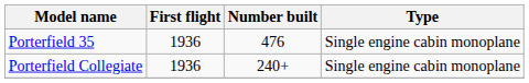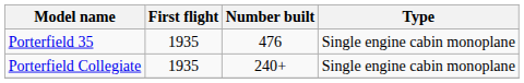 <table class="wikitable sortable">
 <tr>
 <th>Model name</th>
 <th>First flight</th>
 <th>Number built</th>
 <th>Type</th>
 </tr>
 <tr>
 <td align=left><a href='#'>Porterfield 35</a></td>
-<td align=center>1936</td>
+<td align=center>1935</td>
 <td align=center>476</td>
 <td align=left>Single engine cabin monoplane</td>
 </tr>
 <tr>
 <td align=left><a href='#'>Porterfield Collegiate</a></td>
-<td align=center>1936</td>
+<td align=center>1935</td>
 <td align=center>240+</td>
 <td align=left>Single engine cabin monoplane</td>
 </tr>
 <tr>
 </tr>
 </table>
